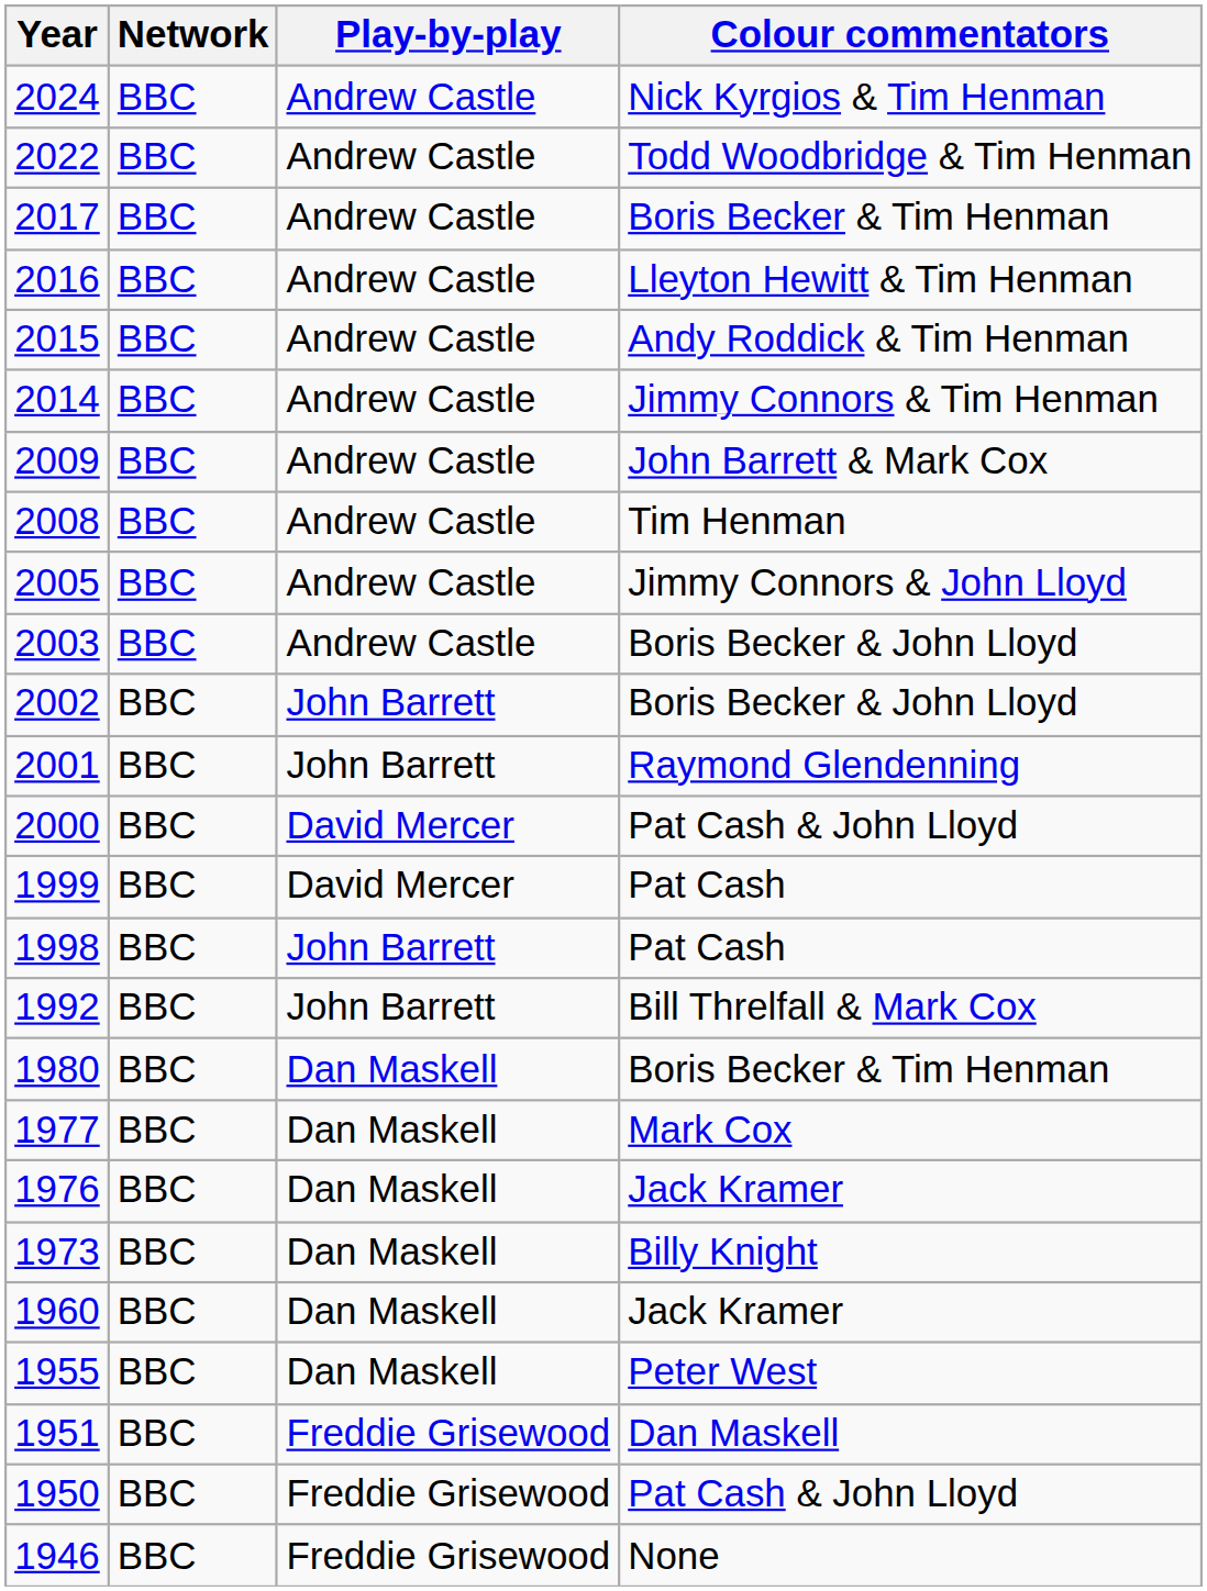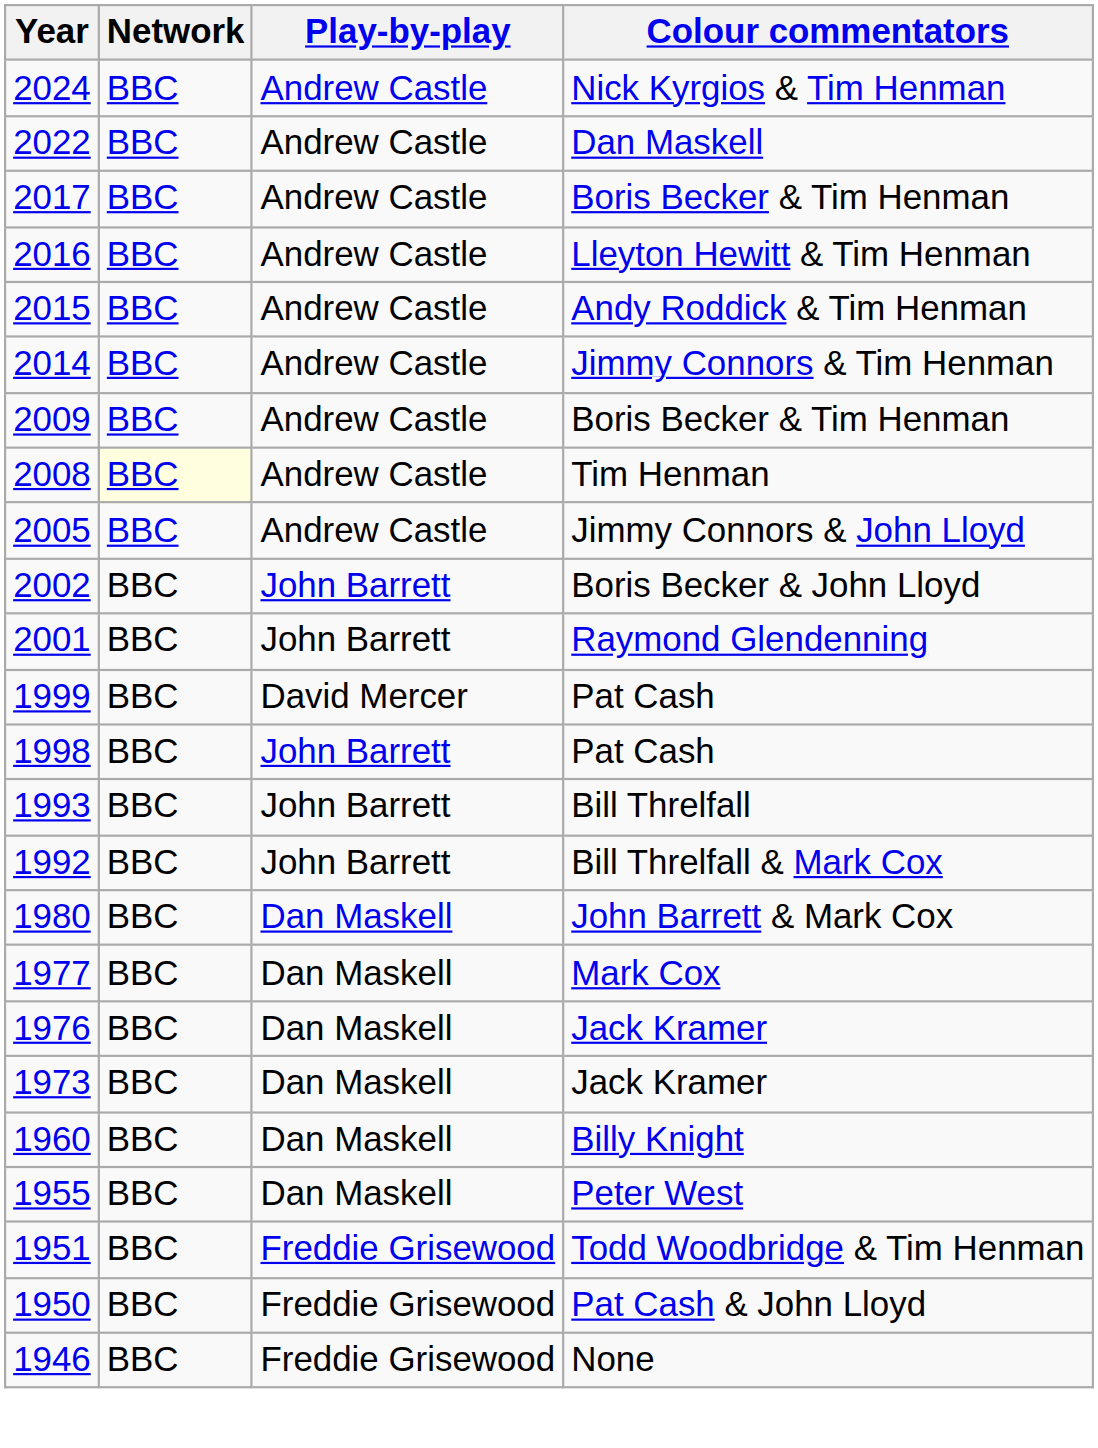 <table class="wikitable">
 <tr>
 <th>Year</th>
 <th>Network</th>
 <th><a href='#'>Play-by-play</a></th>
 <th><a href='#'>Colour commentators</a></th>
 </tr>
 <tr>
 <td><a href='#'>2024</a></td>
 <td><a href='#'>BBC</a></td>
 <td><a href='#'>Andrew Castle</a></td>
 <td><a href='#'>Nick Kyrgios</a> & <a href='#'>Tim Henman</a></td>
 </tr>
 <tr>
 <td><a href='#'>2022</a></td>
 <td><a href='#'>BBC</a></td>
 <td>Andrew Castle</td>
-<td><a href='#'>Todd Woodbridge</a> & Tim Henman</td>
+<td><a href='#'>Dan Maskell</a></td>
 </tr>
 <tr>
 <td><a href='#'>2017</a></td>
 <td><a href='#'>BBC</a></td>
 <td>Andrew Castle</td>
 <td><a href='#'>Boris Becker</a> & Tim Henman</td>
 </tr>
 <tr>
 <td><a href='#'>2016</a></td>
 <td><a href='#'>BBC</a></td>
 <td>Andrew Castle</td>
 <td><a href='#'>Lleyton Hewitt</a> & Tim Henman</td>
 </tr>
 <tr>
 <td><a href='#'>2015</a></td>
 <td><a href='#'>BBC</a></td>
 <td>Andrew Castle</td>
 <td><a href='#'>Andy Roddick</a> & Tim Henman</td>
 </tr>
 <tr>
 <td><a href='#'>2014</a></td>
 <td><a href='#'>BBC</a></td>
 <td>Andrew Castle</td>
 <td><a href='#'>Jimmy Connors</a> & Tim Henman</td>
 </tr>
 <tr>
 <td><a href='#'>2009</a></td>
 <td><a href='#'>BBC</a></td>
 <td>Andrew Castle</td>
-<td><a href='#'>John Barrett</a> & Mark Cox</td>
+<td>Boris Becker & Tim Henman</td>
 </tr>
 <tr>
 <td><a href='#'>2008</a></td>
-<td><a href='#'>BBC</a></td>
+<td style="background: lightyellow;"><a href='#'>BBC</a></td>
 <td>Andrew Castle</td>
 <td>Tim Henman</td>
 </tr>
 <tr>
 <td><a href='#'>2005</a></td>
 <td><a href='#'>BBC</a></td>
 <td>Andrew Castle</td>
 <td>Jimmy Connors & <a href='#'>John Lloyd</a></td>
-</tr>
-<tr>
-<td><a href='#'>2003</a></td>
-<td><a href='#'>BBC</a></td>
-<td>Andrew Castle</td>
-<td>Boris Becker & John Lloyd</td>
 </tr>
 <tr>
 <td><a href='#'>2002</a></td>
 <td>BBC</td>
 <td><a href='#'>John Barrett</a></td>
 <td>Boris Becker & John Lloyd</td>
 </tr>
 <tr>
 <td><a href='#'>2001</a></td>
 <td>BBC</td>
 <td>John Barrett</td>
 <td><a href='#'>Raymond Glendenning</a></td>
 </tr>
 <tr>
-<td><a href='#'>2000</a></td>
-<td>BBC</td>
-<td><a href='#'>David Mercer</a></td>
-<td>Pat Cash & John Lloyd</td>
-</tr>
-<tr>
 <td><a href='#'>1999</a></td>
 <td>BBC</td>
 <td>David Mercer</td>
 <td>Pat Cash</td>
 </tr>
 <tr>
 <td><a href='#'>1998</a></td>
 <td>BBC</td>
 <td><a href='#'>John Barrett</a></td>
 <td>Pat Cash</td>
 </tr>
 <tr>
+<td><a href='#'>1993</a></td>
+<td>BBC</td>
+<td>John Barrett</td>
+<td>Bill Threlfall</td>
+</tr>
+<tr>
 <td><a href='#'>1992</a></td>
 <td>BBC</td>
 <td>John Barrett</td>
 <td>Bill Threlfall & <a href='#'>Mark Cox</a></td>
 </tr>
 <tr>
 <td><a href='#'>1980</a></td>
 <td>BBC</td>
 <td><a href='#'>Dan Maskell</a></td>
-<td>Boris Becker & Tim Henman</td>
+<td><a href='#'>John Barrett</a> & Mark Cox</td>
 </tr>
 <tr>
 <td><a href='#'>1977</a></td>
 <td>BBC</td>
 <td>Dan Maskell</td>
 <td><a href='#'>Mark Cox</a></td>
 </tr>
 <tr>
 <td><a href='#'>1976</a></td>
 <td>BBC</td>
 <td>Dan Maskell</td>
 <td><a href='#'>Jack Kramer</a></td>
 </tr>
 <tr>
 <td><a href='#'>1973</a></td>
 <td>BBC</td>
 <td>Dan Maskell</td>
-<td><a href='#'>Billy Knight</a></td>
+<td>Jack Kramer</td>
 </tr>
 <tr>
 <td><a href='#'>1960</a></td>
 <td>BBC</td>
 <td>Dan Maskell</td>
-<td>Jack Kramer</td>
+<td><a href='#'>Billy Knight</a></td>
 </tr>
 <tr>
 <td><a href='#'>1955</a></td>
 <td>BBC</td>
 <td>Dan Maskell</td>
 <td><a href='#'>Peter West</a></td>
 </tr>
 <tr>
 <td><a href='#'>1951</a></td>
 <td>BBC</td>
 <td><a href='#'>Freddie Grisewood</a></td>
-<td><a href='#'>Dan Maskell</a></td>
+<td><a href='#'>Todd Woodbridge</a> & Tim Henman</td>
 </tr>
 <tr>
 <td><a href='#'>1950</a></td>
 <td>BBC</td>
 <td>Freddie Grisewood</td>
 <td><a href='#'>Pat Cash</a> & John Lloyd</td>
 </tr>
 <tr>
 <td><a href='#'>1946</a></td>
 <td>BBC</td>
 <td>Freddie Grisewood</td>
 <td>None</td>
 </tr>
 </table>
